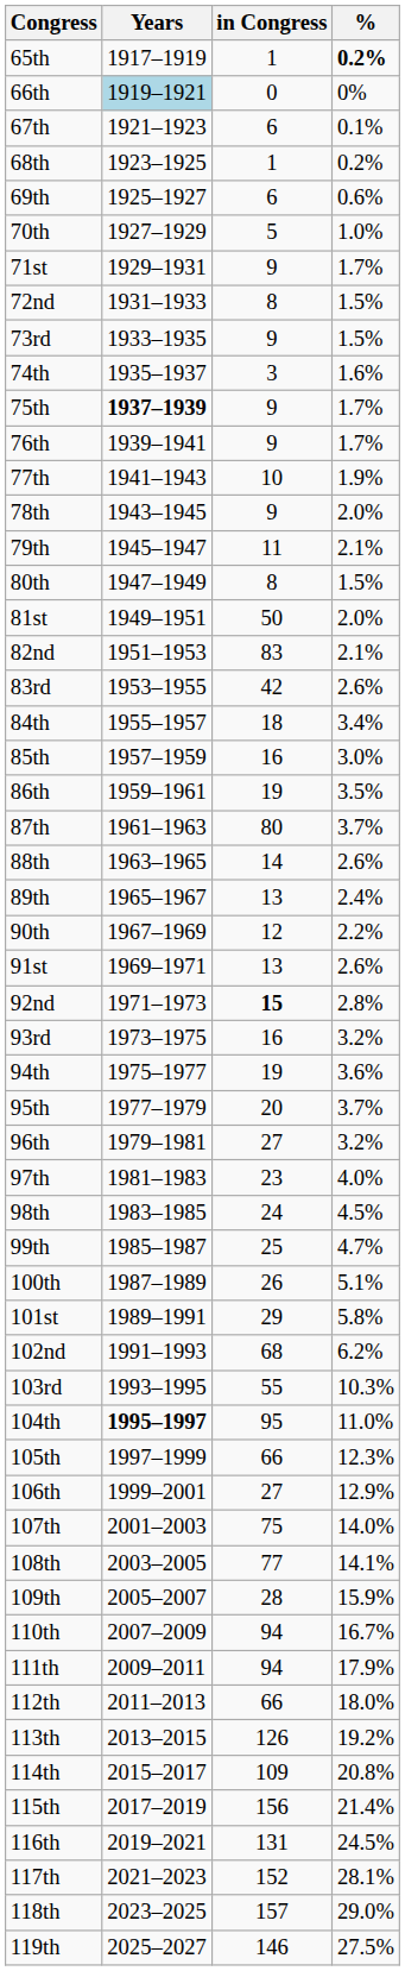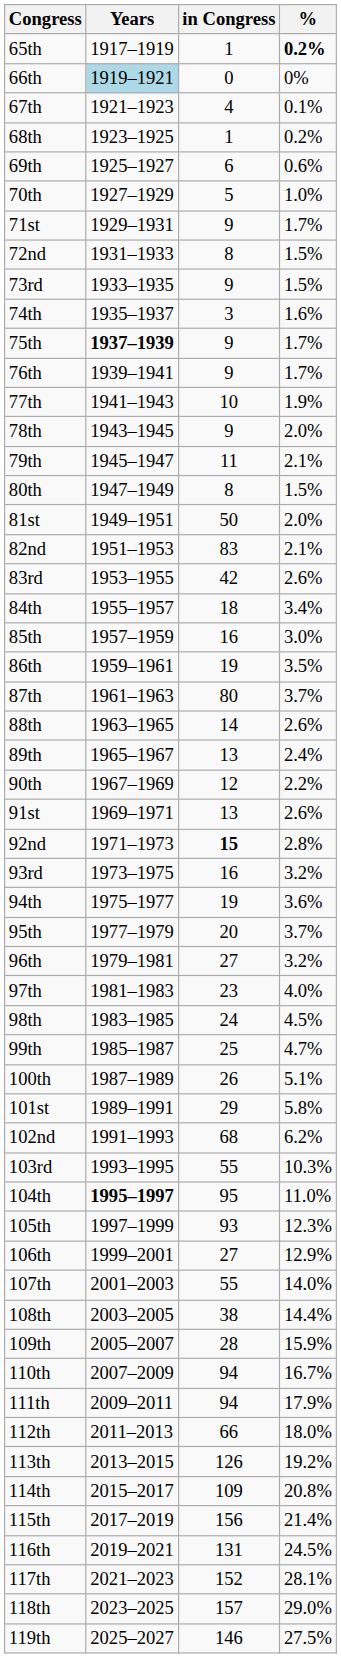 <table class="wikitable sortable">
 <tr>
 <th>Congress</th>
 <th>Years</th>
 <th>in Congress</th>
 <th>%</th>
 </tr>
 <tr>
 <td>65th</td>
 <td>1917–1919</td>
 <td align=center>1</td>
 <td><strong>0.2%</strong></td>
 </tr>
 <tr>
 <td>66th</td>
 <td style="background: lightblue;">1919–1921</td>
 <td align=center>0</td>
 <td>0%</td>
 </tr>
 <tr>
 <td>67th</td>
 <td>1921–1923</td>
-<td align=center>6</td>
+<td align=center>4</td>
 <td>0.1%</td>
 </tr>
 <tr>
 <td>68th</td>
 <td>1923–1925</td>
 <td align=center>1</td>
 <td>0.2%</td>
 </tr>
 <tr>
 <td>69th</td>
 <td>1925–1927</td>
 <td align=center>6</td>
 <td>0.6%</td>
 </tr>
 <tr>
 <td>70th</td>
 <td>1927–1929</td>
 <td align=center>5</td>
 <td>1.0%</td>
 </tr>
 <tr>
 <td>71st</td>
 <td>1929–1931</td>
 <td align=center>9</td>
 <td>1.7%</td>
 </tr>
 <tr>
 <td>72nd</td>
 <td>1931–1933</td>
 <td align=center>8</td>
 <td>1.5%</td>
 </tr>
 <tr>
 <td>73rd</td>
 <td>1933–1935</td>
 <td align=center>9</td>
 <td>1.5%</td>
 </tr>
 <tr>
 <td>74th</td>
 <td>1935–1937</td>
 <td align=center>3</td>
 <td>1.6%</td>
 </tr>
 <tr>
 <td>75th</td>
 <td><strong>1937–1939</strong></td>
 <td align=center>9</td>
 <td>1.7%</td>
 </tr>
 <tr>
 <td>76th</td>
 <td>1939–1941</td>
 <td align=center>9</td>
 <td>1.7%</td>
 </tr>
 <tr>
 <td>77th</td>
 <td>1941–1943</td>
 <td align=center>10</td>
 <td>1.9%</td>
 </tr>
 <tr>
 <td>78th</td>
 <td>1943–1945</td>
 <td align=center>9</td>
 <td>2.0%</td>
 </tr>
 <tr>
 <td>79th</td>
 <td>1945–1947</td>
 <td align=center>11</td>
 <td>2.1%</td>
 </tr>
 <tr>
 <td>80th</td>
 <td>1947–1949</td>
 <td align=center>8</td>
 <td>1.5%</td>
 </tr>
 <tr>
 <td>81st</td>
 <td>1949–1951</td>
 <td align=center>50</td>
 <td>2.0%</td>
 </tr>
 <tr>
 <td>82nd</td>
 <td>1951–1953</td>
 <td align=center>83</td>
 <td>2.1%</td>
 </tr>
 <tr>
 <td>83rd</td>
 <td>1953–1955</td>
 <td align=center>42</td>
 <td>2.6%</td>
 </tr>
 <tr>
 <td>84th</td>
 <td>1955–1957</td>
 <td align=center>18</td>
 <td>3.4%</td>
 </tr>
 <tr>
 <td>85th</td>
 <td>1957–1959</td>
 <td align=center>16</td>
 <td>3.0%</td>
 </tr>
 <tr>
 <td>86th</td>
 <td>1959–1961</td>
 <td align=center>19</td>
 <td>3.5%</td>
 </tr>
 <tr>
 <td>87th</td>
 <td>1961–1963</td>
 <td align=center>80</td>
 <td>3.7%</td>
 </tr>
 <tr>
 <td>88th</td>
 <td>1963–1965</td>
 <td align=center>14</td>
 <td>2.6%</td>
 </tr>
 <tr>
 <td>89th</td>
 <td>1965–1967</td>
 <td align=center>13</td>
 <td>2.4%</td>
 </tr>
 <tr>
 <td>90th</td>
 <td>1967–1969</td>
 <td align=center>12</td>
 <td>2.2%</td>
 </tr>
 <tr>
 <td>91st</td>
 <td>1969–1971</td>
 <td align=center>13</td>
 <td>2.6%</td>
 </tr>
 <tr>
 <td>92nd</td>
 <td>1971–1973</td>
 <td align=center><strong>15</strong></td>
 <td>2.8%</td>
 </tr>
 <tr>
 <td>93rd</td>
 <td>1973–1975</td>
 <td align=center>16</td>
 <td>3.2%</td>
 </tr>
 <tr>
 <td>94th</td>
 <td>1975–1977</td>
 <td align=center>19</td>
 <td>3.6%</td>
 </tr>
 <tr>
 <td>95th</td>
 <td>1977–1979</td>
 <td align=center>20</td>
 <td>3.7%</td>
 </tr>
 <tr>
 <td>96th</td>
 <td>1979–1981</td>
 <td align=center>27</td>
 <td>3.2%</td>
 </tr>
 <tr>
 <td>97th</td>
 <td>1981–1983</td>
 <td align=center>23</td>
 <td>4.0%</td>
 </tr>
 <tr>
 <td>98th</td>
 <td>1983–1985</td>
 <td align=center>24</td>
 <td>4.5%</td>
 </tr>
 <tr>
 <td>99th</td>
 <td>1985–1987</td>
 <td align=center>25</td>
 <td>4.7%</td>
 </tr>
 <tr>
 <td>100th</td>
 <td>1987–1989</td>
 <td align=center>26</td>
 <td>5.1%</td>
 </tr>
 <tr>
 <td>101st</td>
 <td>1989–1991</td>
 <td align=center>29</td>
 <td>5.8%</td>
 </tr>
 <tr>
 <td>102nd</td>
 <td>1991–1993</td>
 <td align=center>68</td>
 <td>6.2%</td>
 </tr>
 <tr>
 <td>103rd</td>
 <td>1993–1995</td>
 <td align=center>55</td>
 <td>10.3%</td>
 </tr>
 <tr>
 <td>104th</td>
 <td><strong>1995–1997</strong></td>
 <td align=center>95</td>
 <td>11.0%</td>
 </tr>
 <tr>
 <td>105th</td>
 <td>1997–1999</td>
-<td align=center>66</td>
+<td align=center>93</td>
 <td>12.3%</td>
 </tr>
 <tr>
 <td>106th</td>
 <td>1999–2001</td>
 <td align=center>27</td>
 <td>12.9%</td>
 </tr>
 <tr>
 <td>107th</td>
 <td>2001–2003</td>
-<td align=center>75</td>
+<td align=center>55</td>
 <td>14.0%</td>
 </tr>
 <tr>
 <td>108th</td>
 <td>2003–2005</td>
-<td align=center>77</td>
-<td>14.1%</td>
+<td align=center>38</td>
+<td>14.4%</td>
 </tr>
 <tr>
 <td>109th</td>
 <td>2005–2007</td>
 <td align=center>28</td>
 <td>15.9%</td>
 </tr>
 <tr>
 <td>110th</td>
 <td>2007–2009</td>
 <td align=center>94</td>
 <td>16.7%</td>
 </tr>
 <tr>
 <td>111th</td>
 <td>2009–2011</td>
 <td align=center>94</td>
 <td>17.9%</td>
 </tr>
 <tr>
 <td>112th</td>
 <td>2011–2013</td>
 <td align=center>66</td>
 <td>18.0%</td>
 </tr>
 <tr>
 <td>113th</td>
 <td>2013–2015</td>
 <td align=center>126</td>
 <td>19.2%</td>
 </tr>
 <tr>
 <td>114th</td>
 <td>2015–2017</td>
 <td align=center>109</td>
 <td>20.8%</td>
 </tr>
 <tr>
 <td>115th</td>
 <td>2017–2019</td>
 <td align=center>156</td>
 <td>21.4%</td>
 </tr>
 <tr>
 <td>116th</td>
 <td>2019–2021</td>
 <td align=center>131</td>
 <td>24.5%</td>
 </tr>
 <tr>
 <td>117th</td>
 <td>2021–2023</td>
 <td align=center>152</td>
 <td>28.1%</td>
 </tr>
 <tr>
 <td>118th</td>
 <td>2023–2025</td>
 <td align=center>157</td>
 <td>29.0%</td>
 </tr>
 <tr>
 <td>119th</td>
 <td>2025–2027</td>
 <td align=center>146</td>
 <td>27.5%</td>
 </tr>
 </table>
